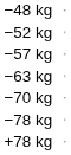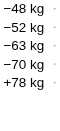 <table>
 <tr>
 <td>−48 kg</td>
 <td></td>
 <td></td>
 <td><hr></td>
 </tr>
 <tr>
 <td>−52 kg</td>
-<td></td>
-<td></td>
-<td><hr></td>
-</tr>
-<tr>
-<td>−57 kg</td>
 <td></td>
 <td></td>
 <td><hr></td>
 </tr>
 <tr>
 <td>−63 kg</td>
 <td></td>
 <td></td>
 <td><hr></td>
 </tr>
 <tr>
 <td>−70 kg</td>
 <td></td>
 <td></td>
 <td><hr></td>
 </tr>
 <tr>
-<td>−78 kg</td>
-<td></td>
-<td></td>
-<td><hr></td>
-</tr>
-<tr>
 <td>+78 kg</td>
 <td></td>
 <td></td>
 <td><hr></td>
 </tr>
 </table>
